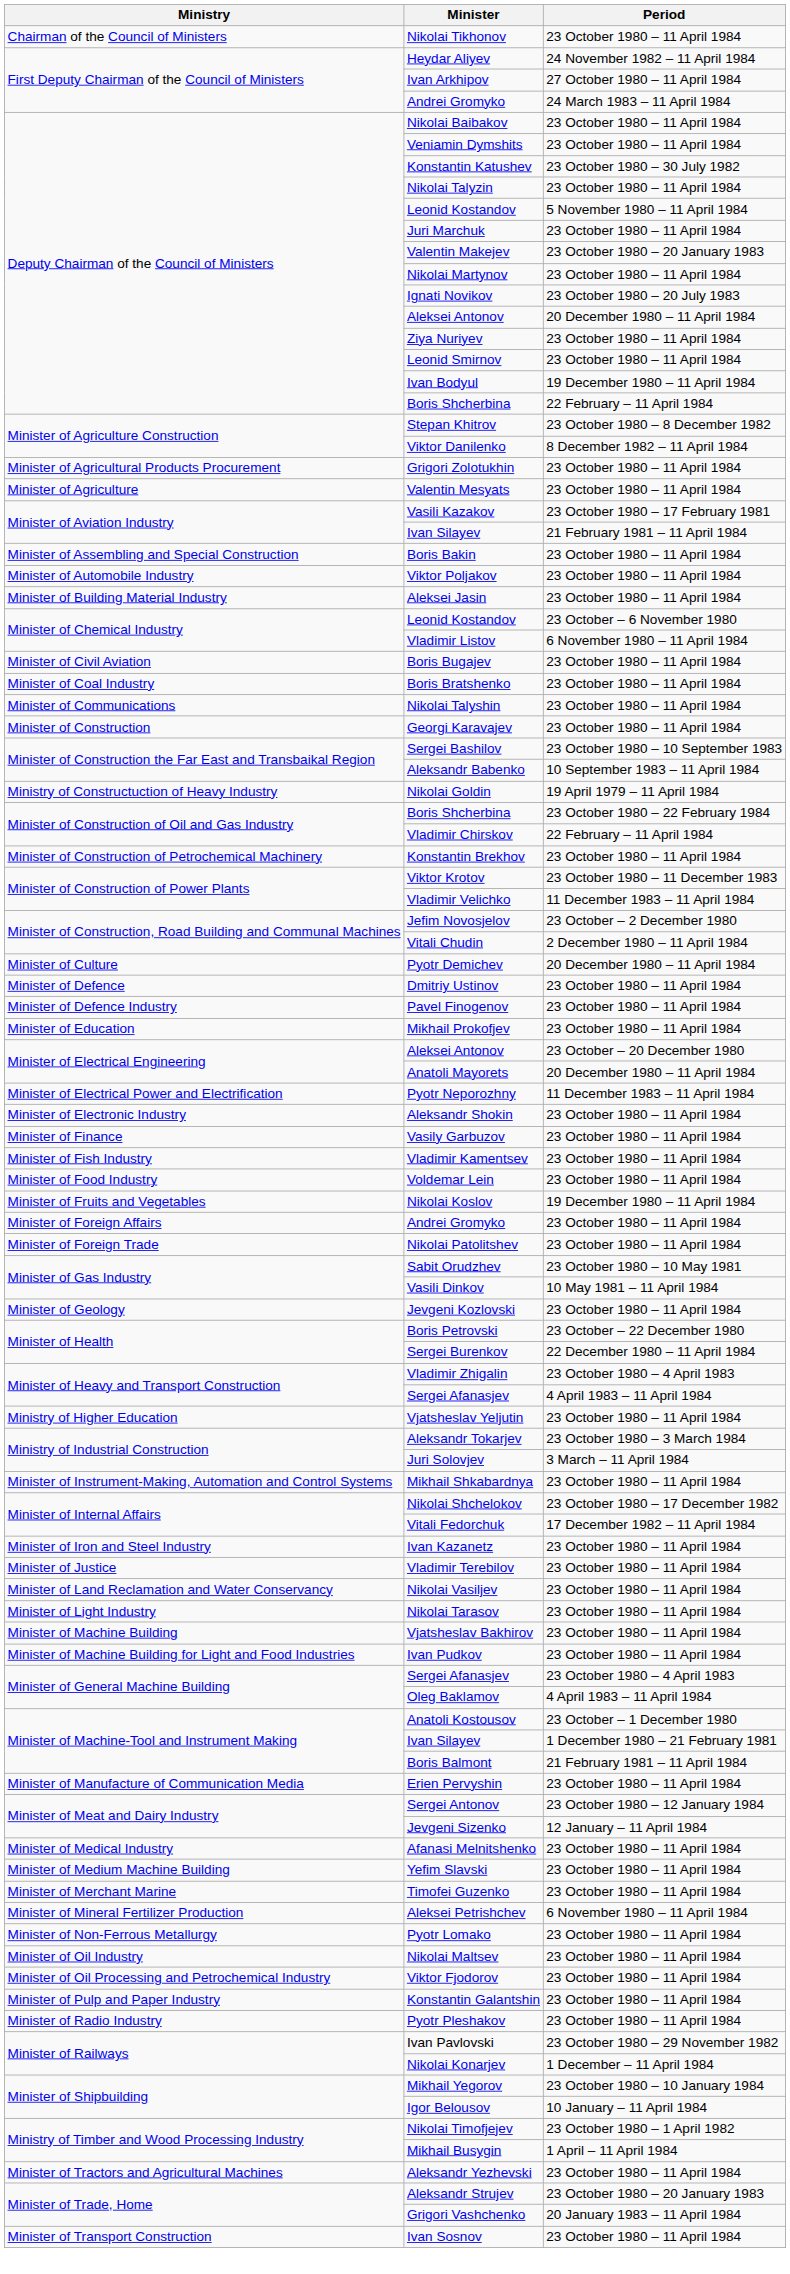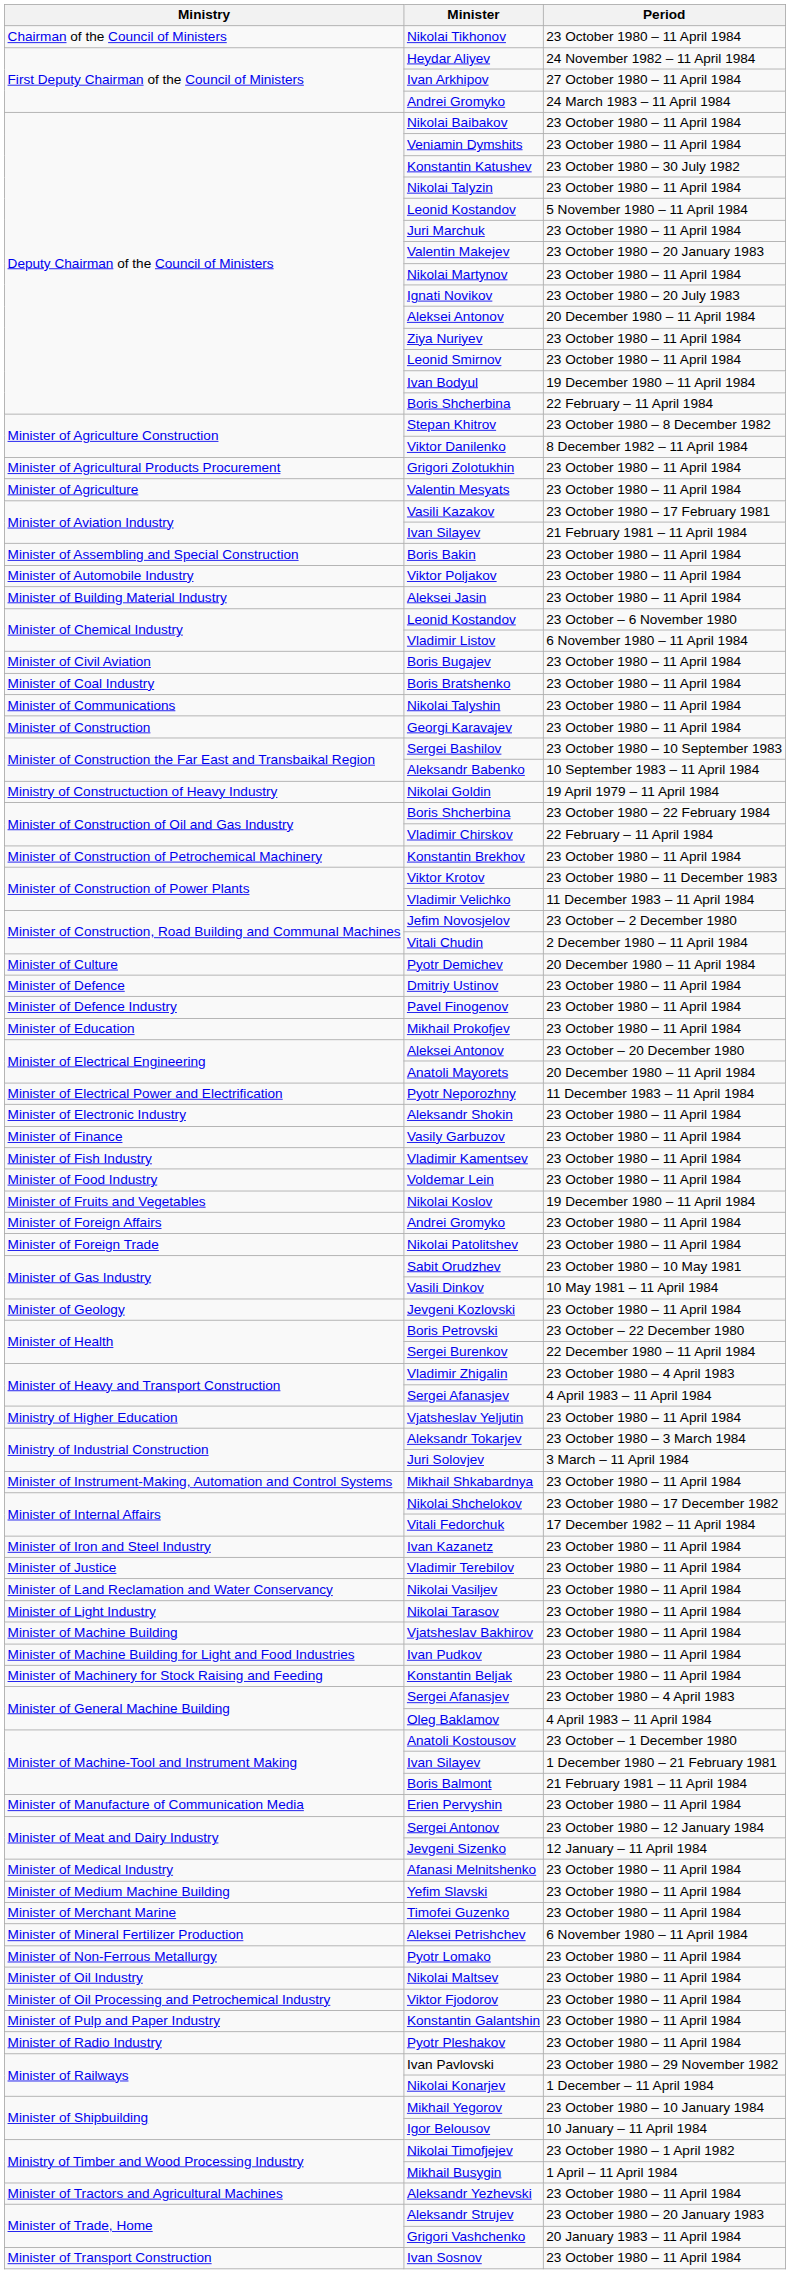 <table class="wikitable">
 <tr>
 <th>Ministry</th>
 <th>Minister</th>
 <th>Period</th>
 </tr>
 <tr>
 <td><a href='#'>Chairman</a> of the <a href='#'>Council of Ministers</a></td>
 <td><a href='#'>Nikolai Tikhonov</a></td>
 <td>23 October 1980 – 11 April 1984</td>
 </tr>
 <tr>
 <td rowspan="3"><a href='#'>First Deputy Chairman</a> of the <a href='#'>Council of Ministers</a></td>
 <td><a href='#'>Heydar Aliyev</a></td>
 <td>24 November 1982 – 11 April 1984</td>
 </tr>
 <tr>
 <td><a href='#'>Ivan Arkhipov</a></td>
 <td>27 October 1980 – 11 April 1984</td>
 </tr>
 <tr>
 <td><a href='#'>Andrei Gromyko</a></td>
 <td>24 March 1983 – 11 April 1984</td>
 </tr>
 <tr>
 <td rowspan="14"><a href='#'>Deputy Chairman</a> of the <a href='#'>Council of Ministers</a></td>
 <td><a href='#'>Nikolai Baibakov</a></td>
 <td>23 October 1980 – 11 April 1984</td>
 </tr>
 <tr>
 <td><a href='#'>Veniamin Dymshits</a></td>
 <td>23 October 1980 – 11 April 1984</td>
 </tr>
 <tr>
 <td><a href='#'>Konstantin Katushev</a></td>
 <td>23 October 1980 – 30 July 1982</td>
 </tr>
 <tr>
 <td><a href='#'>Nikolai Talyzin</a></td>
 <td>23 October 1980 – 11 April 1984</td>
 </tr>
 <tr>
 <td><a href='#'>Leonid Kostandov</a></td>
 <td>5 November 1980 – 11 April 1984</td>
 </tr>
 <tr>
 <td><a href='#'>Juri Marchuk</a></td>
 <td>23 October 1980 – 11 April 1984</td>
 </tr>
 <tr>
 <td><a href='#'>Valentin Makejev</a></td>
 <td>23 October 1980 – 20 January 1983</td>
 </tr>
 <tr>
 <td><a href='#'>Nikolai Martynov</a></td>
 <td>23 October 1980 – 11 April 1984</td>
 </tr>
 <tr>
 <td><a href='#'>Ignati Novikov</a></td>
 <td>23 October 1980 – 20 July 1983</td>
 </tr>
 <tr>
 <td><a href='#'>Aleksei Antonov</a></td>
 <td>20 December 1980 – 11 April 1984</td>
 </tr>
 <tr>
 <td><a href='#'>Ziya Nuriyev</a></td>
 <td>23 October 1980 – 11 April 1984</td>
 </tr>
 <tr>
 <td><a href='#'>Leonid Smirnov</a></td>
 <td>23 October 1980 – 11 April 1984</td>
 </tr>
 <tr>
 <td><a href='#'>Ivan Bodyul</a></td>
 <td>19 December 1980 – 11 April 1984</td>
 </tr>
 <tr>
 <td><a href='#'>Boris Shcherbina</a></td>
 <td>22 February – 11 April 1984</td>
 </tr>
 <tr>
 <td rowspan="2"><a href='#'>Minister of Agriculture Construction</a></td>
 <td><a href='#'>Stepan Khitrov</a></td>
 <td>23 October 1980 – 8 December 1982</td>
 </tr>
 <tr>
 <td><a href='#'>Viktor Danilenko</a></td>
 <td>8 December 1982 – 11 April 1984</td>
 </tr>
 <tr>
 <td><a href='#'>Minister of Agricultural Products Procurement</a></td>
 <td><a href='#'>Grigori Zolotukhin</a></td>
 <td>23 October 1980 – 11 April 1984</td>
 </tr>
 <tr>
 <td><a href='#'>Minister of Agriculture</a></td>
 <td><a href='#'>Valentin Mesyats</a></td>
 <td>23 October 1980 – 11 April 1984</td>
 </tr>
 <tr>
 <td rowspan="2"><a href='#'>Minister of Aviation Industry</a></td>
 <td><a href='#'>Vasili Kazakov</a></td>
 <td>23 October 1980 – 17 February 1981</td>
 </tr>
 <tr>
 <td><a href='#'>Ivan Silayev</a></td>
 <td>21 February 1981 – 11 April 1984</td>
 </tr>
 <tr>
 <td><a href='#'>Minister of Assembling and Special Construction</a></td>
 <td><a href='#'>Boris Bakin</a></td>
 <td>23 October 1980 – 11 April 1984</td>
 </tr>
 <tr>
 <td><a href='#'>Minister of Automobile Industry</a></td>
 <td><a href='#'>Viktor Poljakov</a></td>
 <td>23 October 1980 – 11 April 1984</td>
 </tr>
 <tr>
 <td><a href='#'>Minister of Building Material Industry</a></td>
 <td><a href='#'>Aleksei Jasin</a></td>
 <td>23 October 1980 – 11 April 1984</td>
 </tr>
 <tr>
 <td rowspan="2"><a href='#'>Minister of Chemical Industry</a></td>
 <td><a href='#'>Leonid Kostandov</a></td>
 <td>23 October – 6 November 1980</td>
 </tr>
 <tr>
 <td><a href='#'>Vladimir Listov</a></td>
 <td>6 November 1980 – 11 April 1984</td>
 </tr>
 <tr>
 <td><a href='#'>Minister of Civil Aviation</a></td>
 <td><a href='#'>Boris Bugajev</a></td>
 <td>23 October 1980 – 11 April 1984</td>
 </tr>
 <tr>
 <td><a href='#'>Minister of Coal Industry</a></td>
 <td><a href='#'>Boris Bratshenko</a></td>
 <td>23 October 1980 – 11 April 1984</td>
 </tr>
 <tr>
 <td><a href='#'>Minister of Communications</a></td>
 <td><a href='#'>Nikolai Talyshin</a></td>
 <td>23 October 1980 – 11 April 1984</td>
 </tr>
 <tr>
 <td><a href='#'>Minister of Construction</a></td>
 <td><a href='#'>Georgi Karavajev</a></td>
 <td>23 October 1980 – 11 April 1984</td>
 </tr>
 <tr>
 <td rowspan="2"><a href='#'>Minister of Construction the Far East and Transbaikal Region</a></td>
 <td><a href='#'>Sergei Bashilov</a></td>
 <td>23 October 1980 – 10 September 1983</td>
 </tr>
 <tr>
 <td><a href='#'>Aleksandr Babenko</a></td>
 <td>10 September 1983 – 11 April 1984</td>
 </tr>
 <tr>
 <td><a href='#'>Ministry of Constructuction of Heavy Industry</a></td>
 <td><a href='#'>Nikolai Goldin</a></td>
 <td>19 April 1979 – 11 April 1984</td>
 </tr>
 <tr>
 <td rowspan="2"><a href='#'>Minister of Construction of Oil and Gas Industry</a></td>
 <td><a href='#'>Boris Shcherbina</a></td>
 <td>23 October 1980 – 22 February 1984</td>
 </tr>
 <tr>
 <td><a href='#'>Vladimir Chirskov</a></td>
 <td>22 February – 11 April 1984</td>
 </tr>
 <tr>
 <td><a href='#'>Minister of Construction of Petrochemical Machinery</a></td>
 <td><a href='#'>Konstantin Brekhov</a></td>
 <td>23 October 1980 – 11 April 1984</td>
 </tr>
 <tr>
 <td rowspan="2"><a href='#'>Minister of Construction of Power Plants</a></td>
 <td><a href='#'>Viktor Krotov</a></td>
 <td>23 October 1980 – 11 December 1983</td>
 </tr>
 <tr>
 <td><a href='#'>Vladimir Velichko</a></td>
 <td>11 December 1983 – 11 April 1984</td>
 </tr>
 <tr>
 <td rowspan="2"><a href='#'>Minister of Construction, Road Building and Communal Machines</a></td>
 <td><a href='#'>Jefim Novosjelov</a></td>
 <td>23 October – 2 December 1980</td>
 </tr>
 <tr>
 <td><a href='#'>Vitali Chudin</a></td>
 <td>2 December 1980 – 11 April 1984</td>
 </tr>
 <tr>
 <td><a href='#'>Minister of Culture</a></td>
 <td><a href='#'>Pyotr Demichev</a></td>
 <td>20 December 1980 – 11 April 1984</td>
 </tr>
 <tr>
 <td><a href='#'>Minister of Defence</a></td>
 <td><a href='#'>Dmitriy Ustinov</a></td>
 <td>23 October 1980 – 11 April 1984</td>
 </tr>
 <tr>
 <td><a href='#'>Minister of Defence Industry</a></td>
 <td><a href='#'>Pavel Finogenov</a></td>
 <td>23 October 1980 – 11 April 1984</td>
 </tr>
 <tr>
 <td><a href='#'>Minister of Education</a></td>
 <td><a href='#'>Mikhail Prokofjev</a></td>
 <td>23 October 1980 – 11 April 1984</td>
 </tr>
 <tr>
 <td rowspan="2"><a href='#'>Minister of Electrical Engineering</a></td>
 <td><a href='#'>Aleksei Antonov</a></td>
 <td>23 October – 20 December 1980</td>
 </tr>
 <tr>
 <td><a href='#'>Anatoli Mayorets</a></td>
 <td>20 December 1980 – 11 April 1984</td>
 </tr>
 <tr>
 <td><a href='#'>Minister of Electrical Power and Electrification</a></td>
 <td><a href='#'>Pyotr Neporozhny</a></td>
 <td>11 December 1983 – 11 April 1984</td>
 </tr>
 <tr>
 <td><a href='#'>Minister of Electronic Industry</a></td>
 <td><a href='#'>Aleksandr Shokin</a></td>
 <td>23 October 1980 – 11 April 1984</td>
 </tr>
 <tr>
 <td><a href='#'>Minister of Finance</a></td>
 <td><a href='#'>Vasily Garbuzov</a></td>
 <td>23 October 1980 – 11 April 1984</td>
 </tr>
 <tr>
 <td><a href='#'>Minister of Fish Industry</a></td>
 <td><a href='#'>Vladimir Kamentsev</a></td>
 <td>23 October 1980 – 11 April 1984</td>
 </tr>
 <tr>
 <td><a href='#'>Minister of Food Industry</a></td>
 <td><a href='#'>Voldemar Lein</a></td>
 <td>23 October 1980 – 11 April 1984</td>
 </tr>
 <tr>
 <td><a href='#'>Minister of Fruits and Vegetables</a></td>
 <td><a href='#'>Nikolai Koslov</a></td>
 <td>19 December 1980 – 11 April 1984</td>
 </tr>
 <tr>
 <td><a href='#'>Minister of Foreign Affairs</a></td>
 <td><a href='#'>Andrei Gromyko</a></td>
 <td>23 October 1980 – 11 April 1984</td>
 </tr>
 <tr>
 <td><a href='#'>Minister of Foreign Trade</a></td>
 <td><a href='#'>Nikolai Patolitshev</a></td>
 <td>23 October 1980 – 11 April 1984</td>
 </tr>
 <tr>
 <td rowspan="2"><a href='#'>Minister of Gas Industry</a></td>
 <td><a href='#'>Sabit Orudzhev</a></td>
 <td>23 October 1980 – 10 May 1981</td>
 </tr>
 <tr>
 <td><a href='#'>Vasili Dinkov</a></td>
 <td>10 May 1981 – 11 April 1984</td>
 </tr>
 <tr>
 <td><a href='#'>Minister of Geology</a></td>
 <td><a href='#'>Jevgeni Kozlovski</a></td>
 <td>23 October 1980 – 11 April 1984</td>
 </tr>
 <tr>
 <td rowspan="2"><a href='#'>Minister of Health</a></td>
 <td><a href='#'>Boris Petrovski</a></td>
 <td>23 October – 22 December 1980</td>
 </tr>
 <tr>
 <td><a href='#'>Sergei Burenkov</a></td>
 <td>22 December 1980 – 11 April 1984</td>
 </tr>
 <tr>
 <td rowspan="2"><a href='#'>Minister of Heavy and Transport Construction</a></td>
 <td><a href='#'>Vladimir Zhigalin</a></td>
 <td>23 October 1980 – 4 April 1983</td>
 </tr>
 <tr>
 <td><a href='#'>Sergei Afanasjev</a></td>
 <td>4 April 1983 – 11 April 1984</td>
 </tr>
 <tr>
 <td><a href='#'>Ministry of Higher Education</a></td>
 <td><a href='#'>Vjatsheslav Yeljutin</a></td>
 <td>23 October 1980 – 11 April 1984</td>
 </tr>
 <tr>
 <td rowspan="2"><a href='#'>Ministry of Industrial Construction</a></td>
 <td><a href='#'>Aleksandr Tokarjev</a></td>
 <td>23 October 1980 – 3 March 1984</td>
 </tr>
 <tr>
 <td><a href='#'>Juri Solovjev</a></td>
 <td>3 March – 11 April 1984</td>
 </tr>
 <tr>
 <td><a href='#'>Minister of Instrument-Making, Automation and Control Systems</a></td>
 <td><a href='#'>Mikhail Shkabardnya</a></td>
 <td>23 October 1980 – 11 April 1984</td>
 </tr>
 <tr>
 <td rowspan="2"><a href='#'>Minister of Internal Affairs</a></td>
 <td><a href='#'>Nikolai Shchelokov</a></td>
 <td>23 October 1980 – 17 December 1982</td>
 </tr>
 <tr>
 <td><a href='#'>Vitali Fedorchuk</a></td>
 <td>17 December 1982 – 11 April 1984</td>
 </tr>
 <tr>
 <td><a href='#'>Minister of Iron and Steel Industry</a></td>
 <td><a href='#'>Ivan Kazanetz</a></td>
 <td>23 October 1980 – 11 April 1984</td>
 </tr>
 <tr>
 <td><a href='#'>Minister of Justice</a></td>
 <td><a href='#'>Vladimir Terebilov</a></td>
 <td>23 October 1980 – 11 April 1984</td>
 </tr>
 <tr>
 <td><a href='#'>Minister of Land Reclamation and Water Conservancy</a></td>
 <td><a href='#'>Nikolai Vasiljev</a></td>
 <td>23 October 1980 – 11 April 1984</td>
 </tr>
 <tr>
 <td><a href='#'>Minister of Light Industry</a></td>
 <td><a href='#'>Nikolai Tarasov</a></td>
 <td>23 October 1980 – 11 April 1984</td>
 </tr>
 <tr>
 <td><a href='#'>Minister of Machine Building</a></td>
 <td><a href='#'>Vjatsheslav Bakhirov</a></td>
 <td>23 October 1980 – 11 April 1984</td>
 </tr>
 <tr>
 <td><a href='#'>Minister of Machine Building for Light and Food Industries</a></td>
 <td><a href='#'>Ivan Pudkov</a></td>
 <td>23 October 1980 – 11 April 1984</td>
 </tr>
 <tr>
+<td><a href='#'>Minister of Machinery for Stock Raising and Feeding</a></td>
+<td><a href='#'>Konstantin Beljak</a></td>
+<td>23 October 1980 – 11 April 1984</td>
+</tr>
+<tr>
 <td rowspan="2"><a href='#'>Minister of General Machine Building</a></td>
 <td><a href='#'>Sergei Afanasjev</a></td>
 <td>23 October 1980 – 4 April 1983</td>
 </tr>
 <tr>
 <td><a href='#'>Oleg Baklamov</a></td>
 <td>4 April 1983 – 11 April 1984</td>
 </tr>
 <tr>
 <td rowspan="3"><a href='#'>Minister of Machine-Tool and Instrument Making</a></td>
 <td><a href='#'>Anatoli Kostousov</a></td>
 <td>23 October – 1 December 1980</td>
 </tr>
 <tr>
 <td><a href='#'>Ivan Silayev</a></td>
 <td>1 December 1980 – 21 February 1981</td>
 </tr>
 <tr>
 <td><a href='#'>Boris Balmont</a></td>
 <td>21 February 1981 – 11 April 1984</td>
 </tr>
 <tr>
 <td><a href='#'>Minister of Manufacture of Communication Media</a></td>
 <td><a href='#'>Erien Pervyshin</a></td>
 <td>23 October 1980 – 11 April 1984</td>
 </tr>
 <tr>
 <td rowspan="2"><a href='#'>Minister of Meat and Dairy Industry</a></td>
 <td><a href='#'>Sergei Antonov</a></td>
 <td>23 October 1980 – 12 January 1984</td>
 </tr>
 <tr>
 <td><a href='#'>Jevgeni Sizenko</a></td>
 <td>12 January – 11 April 1984</td>
 </tr>
 <tr>
 <td><a href='#'>Minister of Medical Industry</a></td>
 <td><a href='#'>Afanasi Melnitshenko</a></td>
 <td>23 October 1980 – 11 April 1984</td>
 </tr>
 <tr>
 <td><a href='#'>Minister of Medium Machine Building</a></td>
 <td><a href='#'>Yefim Slavski</a></td>
 <td>23 October 1980 – 11 April 1984</td>
 </tr>
 <tr>
 <td><a href='#'>Minister of Merchant Marine</a></td>
 <td><a href='#'>Timofei Guzenko</a></td>
 <td>23 October 1980 – 11 April 1984</td>
 </tr>
 <tr>
 <td><a href='#'>Minister of Mineral Fertilizer Production</a></td>
 <td><a href='#'>Aleksei Petrishchev</a></td>
 <td>6 November 1980 – 11 April 1984</td>
 </tr>
 <tr>
 <td><a href='#'>Minister of Non-Ferrous Metallurgy</a></td>
 <td><a href='#'>Pyotr Lomako</a></td>
 <td>23 October 1980 – 11 April 1984</td>
 </tr>
 <tr>
 <td><a href='#'>Minister of Oil Industry</a></td>
 <td><a href='#'>Nikolai Maltsev</a></td>
 <td>23 October 1980 – 11 April 1984</td>
 </tr>
 <tr>
 <td><a href='#'>Minister of Oil Processing and Petrochemical Industry</a></td>
 <td><a href='#'>Viktor Fjodorov</a></td>
 <td>23 October 1980 – 11 April 1984</td>
 </tr>
 <tr>
 <td><a href='#'>Minister of Pulp and Paper Industry</a></td>
 <td><a href='#'>Konstantin Galantshin</a></td>
 <td>23 October 1980 – 11 April 1984</td>
 </tr>
 <tr>
 <td><a href='#'>Minister of Radio Industry</a></td>
 <td><a href='#'>Pyotr Pleshakov</a></td>
 <td>23 October 1980 – 11 April 1984</td>
 </tr>
 <tr>
 <td rowspan="2"><a href='#'>Minister of Railways</a></td>
 <td>Ivan Pavlovski</td>
 <td>23 October 1980 – 29 November 1982</td>
 </tr>
 <tr>
 <td><a href='#'>Nikolai Konarjev</a></td>
 <td>1 December – 11 April 1984</td>
 </tr>
 <tr>
 <td rowspan="2"><a href='#'>Minister of Shipbuilding</a></td>
 <td><a href='#'>Mikhail Yegorov</a></td>
 <td>23 October 1980 – 10 January 1984</td>
 </tr>
 <tr>
 <td><a href='#'>Igor Belousov</a></td>
 <td>10 January – 11 April 1984</td>
 </tr>
 <tr>
 <td rowspan="2"><a href='#'>Ministry of Timber and Wood Processing Industry</a></td>
 <td><a href='#'>Nikolai Timofjejev</a></td>
 <td>23 October 1980 – 1 April 1982</td>
 </tr>
 <tr>
 <td><a href='#'>Mikhail Busygin</a></td>
 <td>1 April – 11 April 1984</td>
 </tr>
 <tr>
 <td><a href='#'>Minister of Tractors and Agricultural Machines</a></td>
 <td><a href='#'>Aleksandr Yezhevski</a></td>
 <td>23 October 1980 – 11 April 1984</td>
 </tr>
 <tr>
 <td rowspan="2"><a href='#'>Minister of Trade, Home</a></td>
 <td><a href='#'>Aleksandr Strujev</a></td>
 <td>23 October 1980 – 20 January 1983</td>
 </tr>
 <tr>
 <td><a href='#'>Grigori Vashchenko</a></td>
 <td>20 January 1983 – 11 April 1984</td>
 </tr>
 <tr>
 <td><a href='#'>Minister of Transport Construction</a></td>
 <td><a href='#'>Ivan Sosnov</a></td>
 <td>23 October 1980 – 11 April 1984</td>
 </tr>
 </table>
